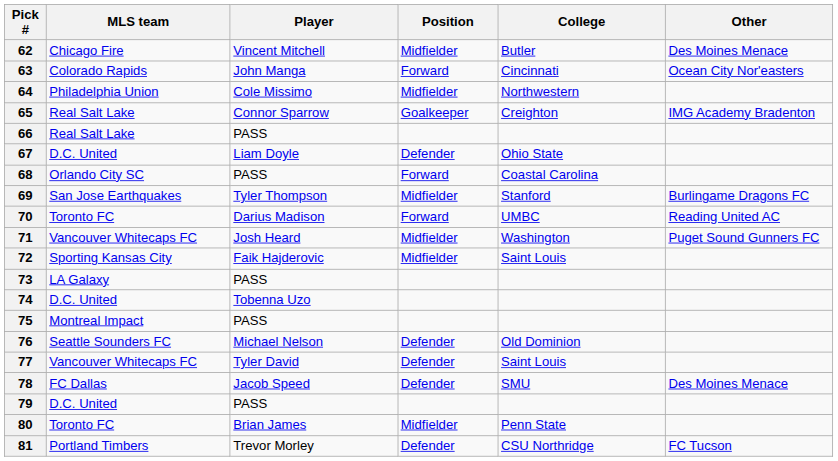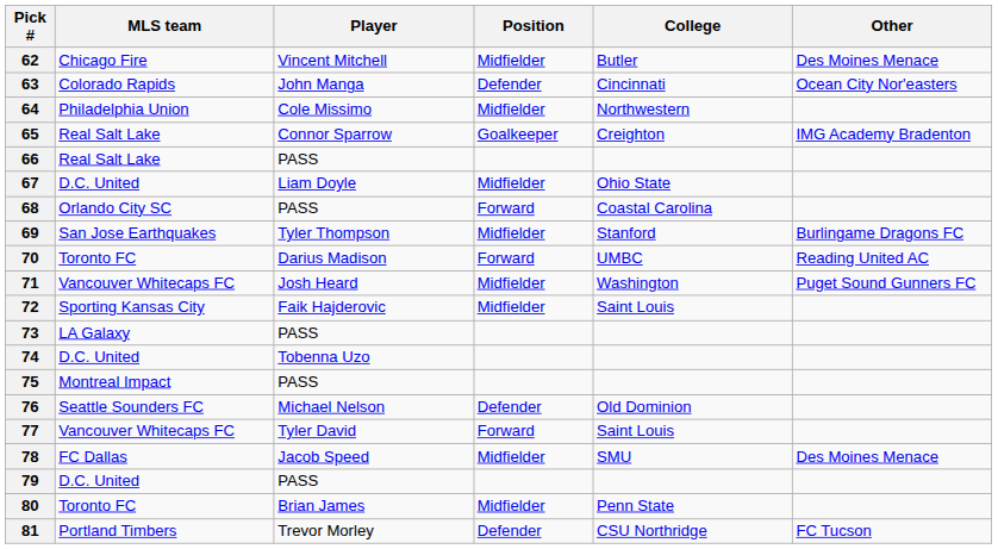 <table class="wikitable sortable" style="width:80%">
 <tr>
 <th width=5%>Pick #</th>
 <th width=22%>MLS team</th>
 <th width=20%>Player</th>
 <th width=12%>Position</th>
 <th width=20%>College</th>
 <th width=20%>Other</th>
 </tr>
 <tr>
 <th>62</th>
 <td><a href='#'>Chicago Fire</a></td>
 <td> <a href='#'>Vincent Mitchell</a></td>
 <td><a href='#'>Midfielder</a></td>
 <td><a href='#'>Butler</a></td>
 <td><a href='#'>Des Moines Menace</a></td>
 </tr>
 <tr>
 <th>63</th>
 <td><a href='#'>Colorado Rapids</a></td>
 <td> <a href='#'>John Manga</a></td>
-<td><a href='#'>Forward</a></td>
+<td><a href='#'>Defender</a></td>
 <td><a href='#'>Cincinnati</a></td>
 <td><a href='#'>Ocean City Nor'easters</a></td>
 </tr>
 <tr>
 <th>64</th>
 <td><a href='#'>Philadelphia Union</a></td>
 <td> <a href='#'>Cole Missimo</a></td>
 <td><a href='#'>Midfielder</a></td>
 <td><a href='#'>Northwestern</a></td>
 <td></td>
 </tr>
 <tr>
 <th>65</th>
 <td><a href='#'>Real Salt Lake</a></td>
 <td> <a href='#'>Connor Sparrow</a></td>
 <td><a href='#'>Goalkeeper</a></td>
 <td><a href='#'>Creighton</a></td>
 <td><a href='#'>IMG Academy Bradenton</a></td>
 </tr>
 <tr>
 <th>66</th>
 <td><a href='#'>Real Salt Lake</a></td>
 <td>PASS</td>
 <td></td>
 <td></td>
 <td></td>
 </tr>
 <tr>
 <th>67</th>
 <td><a href='#'>D.C. United</a></td>
 <td> <a href='#'>Liam Doyle</a></td>
-<td><a href='#'>Defender</a></td>
+<td><a href='#'>Midfielder</a></td>
 <td><a href='#'>Ohio State</a></td>
 <td></td>
 </tr>
 <tr>
 <th>68</th>
 <td><a href='#'>Orlando City SC</a></td>
 <td>PASS</td>
 <td><a href='#'>Forward</a></td>
 <td><a href='#'>Coastal Carolina</a></td>
 <td></td>
 </tr>
 <tr>
 <th>69</th>
 <td><a href='#'>San Jose Earthquakes</a></td>
 <td> <a href='#'>Tyler Thompson</a></td>
 <td><a href='#'>Midfielder</a></td>
 <td><a href='#'>Stanford</a></td>
 <td><a href='#'>Burlingame Dragons FC</a></td>
 </tr>
 <tr>
 <th>70</th>
 <td><a href='#'>Toronto FC</a></td>
 <td> <a href='#'>Darius Madison</a></td>
 <td><a href='#'>Forward</a></td>
 <td><a href='#'>UMBC</a></td>
 <td><a href='#'>Reading United AC</a></td>
 </tr>
 <tr>
 <th>71</th>
 <td><a href='#'>Vancouver Whitecaps FC</a></td>
 <td> <a href='#'>Josh Heard</a></td>
 <td><a href='#'>Midfielder</a></td>
 <td><a href='#'>Washington</a></td>
 <td><a href='#'>Puget Sound Gunners FC</a></td>
 </tr>
 <tr>
 <th>72</th>
 <td><a href='#'>Sporting Kansas City</a></td>
 <td> <a href='#'>Faik Hajderovic</a></td>
 <td><a href='#'>Midfielder</a></td>
 <td><a href='#'>Saint Louis</a></td>
 <td></td>
 </tr>
 <tr>
 <th>73</th>
 <td><a href='#'>LA Galaxy</a></td>
 <td>PASS</td>
 <td></td>
 <td></td>
 <td></td>
 </tr>
 <tr>
 <th>74</th>
 <td><a href='#'>D.C. United</a></td>
 <td> <a href='#'>Tobenna Uzo</a></td>
 <td></td>
 <td></td>
 <td></td>
 </tr>
 <tr>
 <th>75</th>
 <td><a href='#'>Montreal Impact</a></td>
 <td>PASS</td>
 <td></td>
 <td></td>
 <td></td>
 </tr>
 <tr>
 <th>76</th>
 <td><a href='#'>Seattle Sounders FC</a></td>
 <td> <a href='#'>Michael Nelson</a></td>
 <td><a href='#'>Defender</a></td>
 <td><a href='#'>Old Dominion</a></td>
 <td></td>
 </tr>
 <tr>
 <th>77</th>
 <td><a href='#'>Vancouver Whitecaps FC</a></td>
 <td> <a href='#'>Tyler David</a></td>
-<td><a href='#'>Defender</a></td>
+<td><a href='#'>Forward</a></td>
 <td><a href='#'>Saint Louis</a></td>
 <td></td>
 </tr>
 <tr>
 <th>78</th>
 <td><a href='#'>FC Dallas</a></td>
 <td> <a href='#'>Jacob Speed</a></td>
-<td><a href='#'>Defender</a></td>
+<td><a href='#'>Midfielder</a></td>
 <td><a href='#'>SMU</a></td>
 <td><a href='#'>Des Moines Menace</a></td>
 </tr>
 <tr>
 <th>79</th>
 <td><a href='#'>D.C. United</a></td>
 <td>PASS</td>
 <td></td>
 <td></td>
 <td></td>
 </tr>
 <tr>
 <th>80</th>
 <td><a href='#'>Toronto FC</a></td>
 <td> <a href='#'>Brian James</a></td>
 <td><a href='#'>Midfielder</a></td>
 <td><a href='#'>Penn State</a></td>
 <td></td>
 </tr>
 <tr>
 <th>81</th>
 <td><a href='#'>Portland Timbers</a></td>
 <td> Trevor Morley</td>
 <td><a href='#'>Defender</a></td>
 <td><a href='#'>CSU Northridge</a></td>
 <td><a href='#'>FC Tucson</a></td>
 </tr>
 </table>
